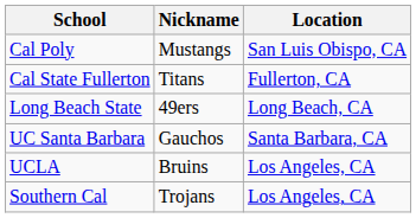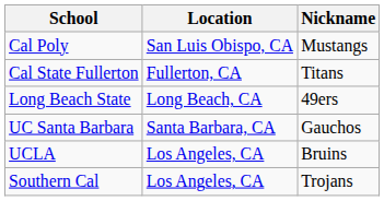 <table class="wikitable sortable">
 <tr>
 <th>School</th>
+<th>Location</th>
 <th>Nickname</th>
-<th>Location</th>
 </tr>
 <tr>
 <td><a href='#'>Cal Poly</a></td>
+<td><a href='#'>San Luis Obispo, CA</a></td>
 <td>Mustangs</td>
-<td><a href='#'>San Luis Obispo, CA</a></td>
 </tr>
 <tr>
 <td><a href='#'>Cal State Fullerton</a></td>
+<td><a href='#'>Fullerton, CA</a></td>
 <td>Titans</td>
-<td><a href='#'>Fullerton, CA</a></td>
 </tr>
 <tr>
 <td><a href='#'>Long Beach State</a></td>
+<td><a href='#'>Long Beach, CA</a></td>
 <td>49ers</td>
-<td><a href='#'>Long Beach, CA</a></td>
 </tr>
 <tr>
 <td><a href='#'>UC Santa Barbara</a></td>
+<td><a href='#'>Santa Barbara, CA</a></td>
 <td>Gauchos</td>
-<td><a href='#'>Santa Barbara, CA</a></td>
 </tr>
 <tr>
 <td><a href='#'>UCLA</a></td>
+<td><a href='#'>Los Angeles, CA</a></td>
 <td>Bruins</td>
-<td><a href='#'>Los Angeles, CA</a></td>
 </tr>
 <tr>
 <td><a href='#'>Southern Cal</a></td>
+<td><a href='#'>Los Angeles, CA</a></td>
 <td>Trojans</td>
-<td><a href='#'>Los Angeles, CA</a></td>
 </tr>
 </table>
